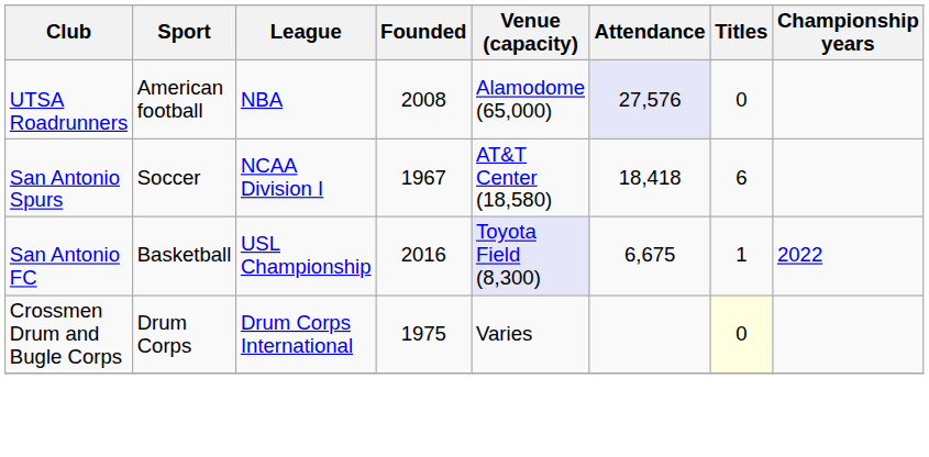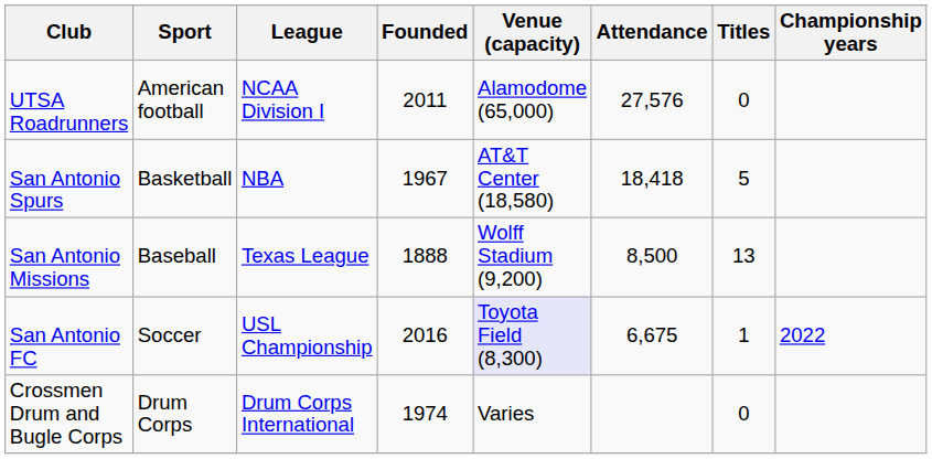 <table class="wikitable sortable">
 <tr>
 </tr>
 <tr>
 <th>Club</th>
 <th>Sport</th>
 <th>League</th>
 <th>Founded</th>
 <th>Venue (capacity)</th>
 <th>Attendance</th>
 <th>Titles</th>
 <th>Championship<br>years</th>
 </tr>
 <tr>
 <td> <br> <a href='#'>UTSA Roadrunners</a></td>
 <td>American football</td>
-<td><a href='#'>NBA</a></td>
-<td align=center>2008</td>
+<td><a href='#'>NCAA Division I</a></td>
+<td align=center>2011</td>
 <td><a href='#'>Alamodome</a> (65,000)</td>
-<td align=center style="background: lavender;">27,576</td>
+<td align=center>27,576</td>
 <td align=center>0</td>
 <td></td>
 </tr>
 <tr>
 <td> <br> <a href='#'>San Antonio Spurs</a></td>
-<td>Soccer</td>
-<td><a href='#'>NCAA Division I</a></td>
+<td>Basketball</td>
+<td><a href='#'>NBA</a></td>
 <td align=center>1967</td>
 <td><a href='#'>AT&T Center</a> (18,580)</td>
 <td align=center>18,418</td>
-<td align=center>6</td>
+<td align=center>5</td>
+<td></td>
+</tr>
+<tr>
+<td> <br> <a href='#'>San Antonio Missions</a></td>
+<td>Baseball</td>
+<td><a href='#'>Texas League</a></td>
+<td align=center>1888</td>
+<td><a href='#'>Wolff Stadium</a> (9,200)</td>
+<td align=center>8,500</td>
+<td align=center>13</td>
 <td></td>
 </tr>
 <tr>
 <td> <br> <a href='#'>San Antonio FC</a></td>
-<td>Basketball</td>
+<td>Soccer</td>
 <td><a href='#'>USL Championship</a></td>
 <td align=center>2016</td>
 <td style="background: lavender;"><a href='#'>Toyota Field</a> (8,300)</td>
 <td align=center>6,675</td>
 <td align=center>1</td>
 <td><a href='#'>2022</a></td>
 </tr>
 <tr>
 <td>Crossmen Drum and Bugle Corps</td>
 <td>Drum Corps</td>
 <td><a href='#'>Drum Corps International</a></td>
-<td align=center>1975</td>
+<td align=center>1974</td>
 <td>Varies</td>
 <td align=center></td>
-<td align=center style="background: lightyellow;">0</td>
+<td align=center>0</td>
 <td></td>
 </tr>
 <tr>
 </tr>
 </table>
